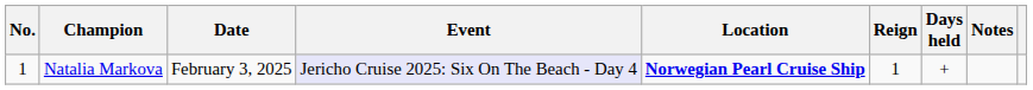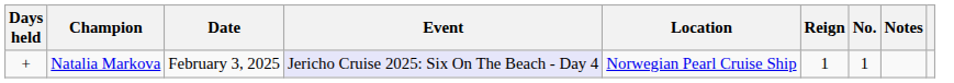 <table class="wikitable" style="font-size: 85%;">
 <tr>
-<th>No.</th>
+<th>Days<br>held</th>
 <th>Champion</th>
 <th>Date</th>
 <th>Event</th>
 <th>Location</th>
 <th>Reign</th>
-<th>Days<br>held</th>
+<th>No.</th>
 <th>Notes</th>
 <th></th>
 </tr>
 <tr>
-<td align="center">1</td>
+<td align="center">+</td>
 <td align="center"><a href='#'>Natalia Markova</a></td>
 <td align="center">February 3, 2025</td>
 <td align="center" style="background: lavender;">Jericho Cruise 2025: Six On The Beach - Day 4</td>
-<td align="center"><strong><a href='#'>Norwegian Pearl Cruise Ship</a></strong></td>
+<td align="center"><a href='#'>Norwegian Pearl Cruise Ship</a></td>
 <td align="center">1</td>
-<td align="center">+</td>
+<td align="center">1</td>
 <td align="center"></td>
 <td align="center"></td>
 </tr>
 </table>
